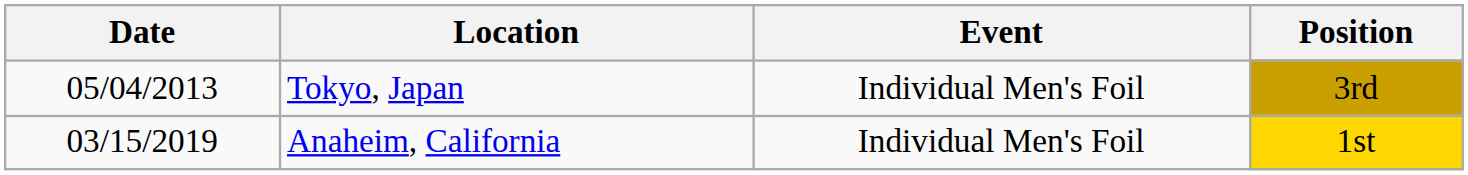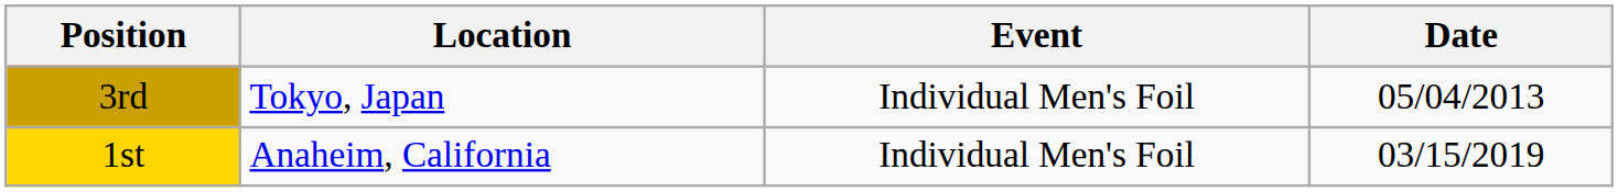 <table class="wikitable" width="50%" style="font-size:90%; text-align:center;">
 <tr>
-<th>Date</th>
+<th>Position</th>
 <th>Location</th>
 <th>Event</th>
-<th>Position</th>
+<th>Date</th>
 </tr>
 <tr>
-<td>05/04/2013</td>
+<td bgcolor="caramel">3rd</td>
 <td rowspan="1" align="left"> <a href='#'>Tokyo</a>, <a href='#'>Japan</a></td>
 <td>Individual Men's Foil</td>
-<td bgcolor="caramel">3rd</td>
+<td>05/04/2013</td>
 </tr>
 <tr>
-<td>03/15/2019</td>
+<td bgcolor="gold">1st</td>
 <td rowspan="1" align="left"> <a href='#'>Anaheim</a>, <a href='#'>California</a></td>
 <td>Individual Men's Foil</td>
-<td bgcolor="gold">1st</td>
+<td>03/15/2019</td>
 </tr>
 </table>
